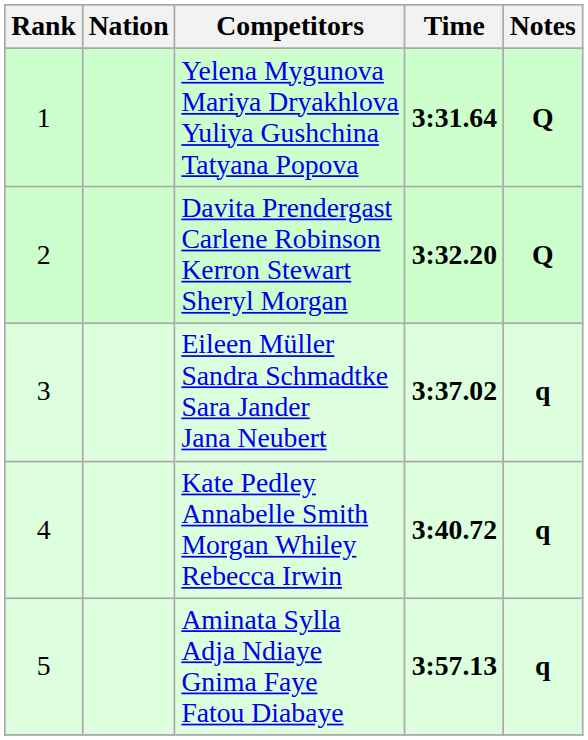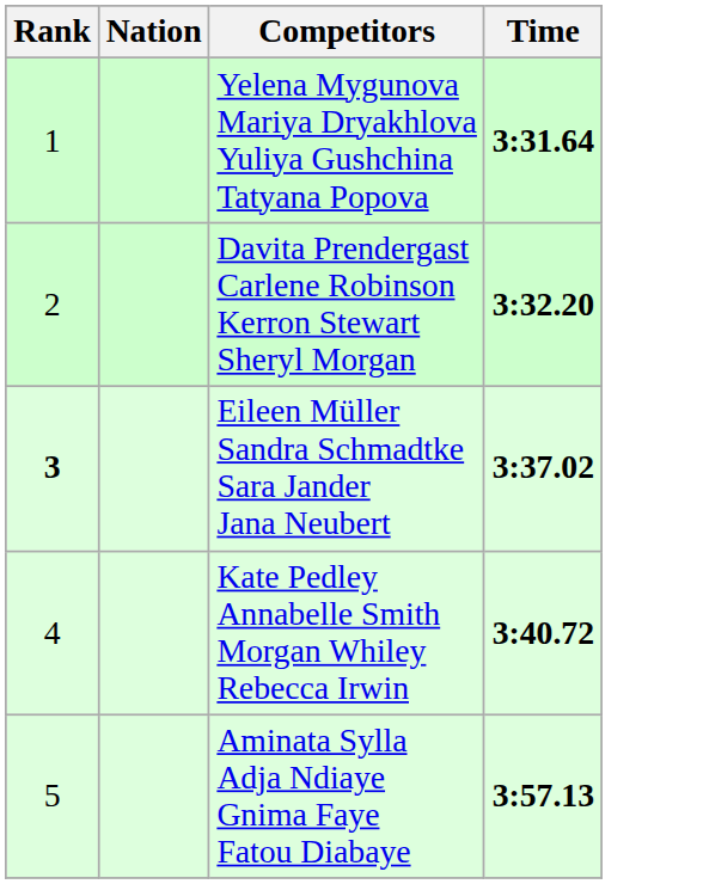 <table class="wikitable sortable" style="text-align:center">
 <tr>
 <th>Rank</th>
 <th>Nation</th>
 <th>Competitors</th>
 <th>Time</th>
-<th>Notes</th>
 </tr>
 <tr bgcolor=ccffcc>
 <td>1</td>
 <td align=left></td>
 <td align=left><a href='#'>Yelena Mygunova</a><br><a href='#'>Mariya Dryakhlova</a><br><a href='#'>Yuliya Gushchina</a><br><a href='#'>Tatyana Popova</a></td>
 <td><strong>3:31.64</strong></td>
-<td><strong>Q</strong></td>
 </tr>
 <tr bgcolor=ccffcc>
 <td>2</td>
 <td align=left></td>
 <td align=left><a href='#'>Davita Prendergast</a><br><a href='#'>Carlene Robinson</a><br><a href='#'>Kerron Stewart</a><br><a href='#'>Sheryl Morgan</a></td>
 <td><strong>3:32.20</strong></td>
-<td><strong>Q</strong></td>
 </tr>
 <tr bgcolor=ddffdd>
-<td>3</td>
+<td><strong>3</strong></td>
 <td align=left></td>
 <td align=left><a href='#'>Eileen Müller</a><br><a href='#'>Sandra Schmadtke</a><br><a href='#'>Sara Jander</a><br><a href='#'>Jana Neubert</a></td>
 <td><strong>3:37.02</strong></td>
-<td><strong>q</strong></td>
 </tr>
 <tr bgcolor=ddffdd>
 <td>4</td>
 <td align=left></td>
 <td align=left><a href='#'>Kate Pedley</a><br><a href='#'>Annabelle Smith</a><br><a href='#'>Morgan Whiley</a><br><a href='#'>Rebecca Irwin</a></td>
 <td><strong>3:40.72</strong></td>
-<td><strong>q</strong></td>
 </tr>
 <tr bgcolor=ddffdd>
 <td>5</td>
 <td align=left></td>
 <td align=left><a href='#'>Aminata Sylla</a><br><a href='#'>Adja Ndiaye</a><br><a href='#'>Gnima Faye</a><br><a href='#'>Fatou Diabaye</a></td>
 <td><strong>3:57.13</strong></td>
-<td><strong>q</strong></td>
 </tr>
 </table>
